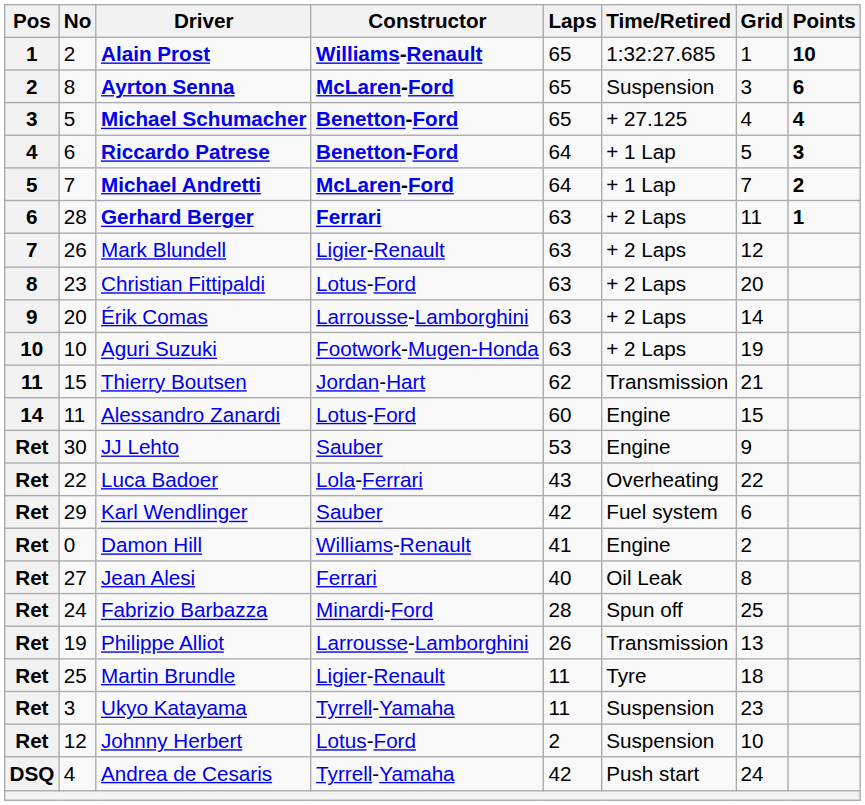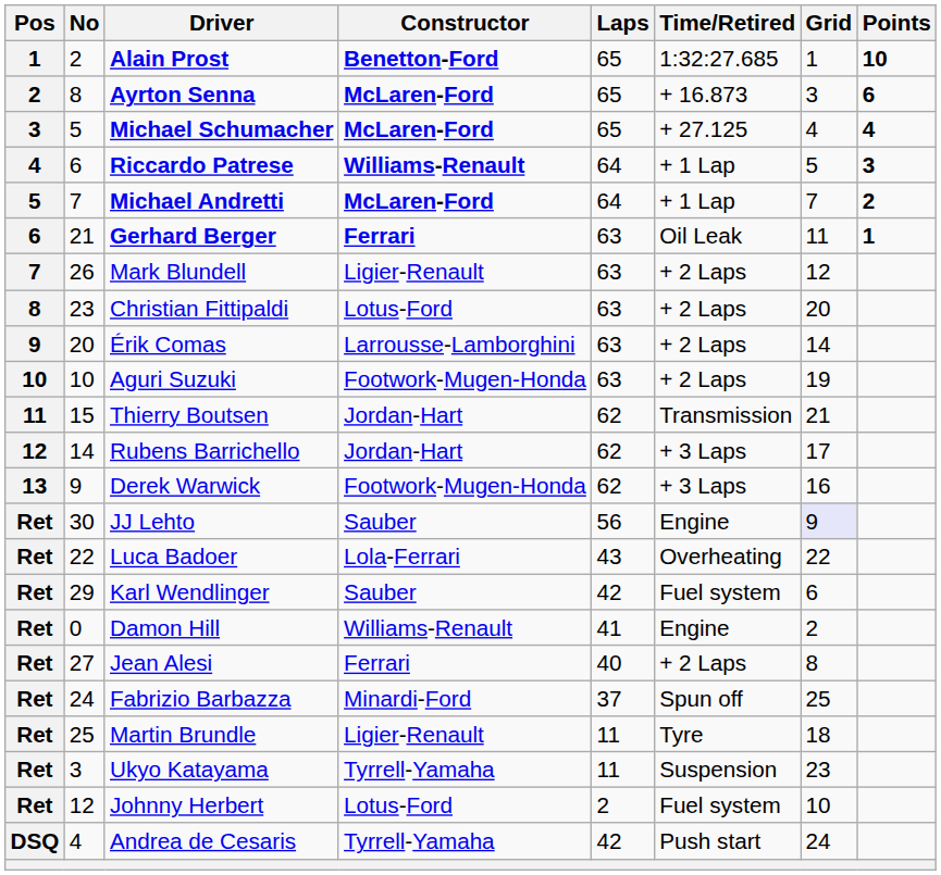 <table class="wikitable" style="font-size: 95%;">
 <tr>
 <th>Pos</th>
 <th>No</th>
 <th>Driver</th>
 <th>Constructor</th>
 <th>Laps</th>
 <th>Time/Retired</th>
 <th>Grid</th>
 <th>Points</th>
 </tr>
 <tr>
 <th>1</th>
 <td>2</td>
 <td> <strong><a href='#'>Alain Prost</a></strong></td>
-<td><strong><a href='#'>Williams</a>-<a href='#'>Renault</a></strong></td>
+<td><strong><a href='#'>Benetton</a>-<a href='#'>Ford</a></strong></td>
 <td>65</td>
 <td>1:32:27.685</td>
 <td>1</td>
 <td><strong>10</strong></td>
 </tr>
 <tr>
 <th>2</th>
 <td>8</td>
 <td> <strong><a href='#'>Ayrton Senna</a></strong></td>
 <td><strong><a href='#'>McLaren</a>-<a href='#'>Ford</a></strong></td>
 <td>65</td>
-<td>Suspension</td>
+<td>+ 16.873</td>
 <td>3</td>
 <td><strong>6</strong></td>
 </tr>
 <tr>
 <th>3</th>
 <td>5</td>
 <td> <strong><a href='#'>Michael Schumacher</a></strong></td>
-<td><strong><a href='#'>Benetton</a>-<a href='#'>Ford</a></strong></td>
+<td><strong><a href='#'>McLaren</a>-<a href='#'>Ford</a></strong></td>
 <td>65</td>
 <td>+ 27.125</td>
 <td>4</td>
 <td><strong>4</strong></td>
 </tr>
 <tr>
 <th>4</th>
 <td>6</td>
 <td> <strong><a href='#'>Riccardo Patrese</a></strong></td>
-<td><strong><a href='#'>Benetton</a>-<a href='#'>Ford</a></strong></td>
+<td><strong><a href='#'>Williams</a>-<a href='#'>Renault</a></strong></td>
 <td>64</td>
 <td>+ 1 Lap</td>
 <td>5</td>
 <td><strong>3</strong></td>
 </tr>
 <tr>
 <th>5</th>
 <td>7</td>
 <td> <strong><a href='#'>Michael Andretti</a></strong></td>
 <td><strong><a href='#'>McLaren</a>-<a href='#'>Ford</a></strong></td>
 <td>64</td>
 <td>+ 1 Lap</td>
 <td>7</td>
 <td><strong>2</strong></td>
 </tr>
 <tr>
 <th>6</th>
-<td>28</td>
+<td>21</td>
 <td> <strong><a href='#'>Gerhard Berger</a></strong></td>
 <td><strong><a href='#'>Ferrari</a></strong></td>
 <td>63</td>
-<td>+ 2 Laps</td>
+<td>Oil Leak</td>
 <td>11</td>
 <td><strong>1</strong></td>
 </tr>
 <tr>
 <th>7</th>
 <td>26</td>
 <td> <a href='#'>Mark Blundell</a></td>
 <td><a href='#'>Ligier</a>-<a href='#'>Renault</a></td>
 <td>63</td>
 <td>+ 2 Laps</td>
 <td>12</td>
 <td> </td>
 </tr>
 <tr>
 <th>8</th>
 <td>23</td>
 <td> <a href='#'>Christian Fittipaldi</a></td>
 <td><a href='#'>Lotus</a>-<a href='#'>Ford</a></td>
 <td>63</td>
 <td>+ 2 Laps</td>
 <td>20</td>
 <td> </td>
 </tr>
 <tr>
 <th>9</th>
 <td>20</td>
 <td> <a href='#'>Érik Comas</a></td>
 <td><a href='#'>Larrousse</a>-<a href='#'>Lamborghini</a></td>
 <td>63</td>
 <td>+ 2 Laps</td>
 <td>14</td>
 <td> </td>
 </tr>
 <tr>
 <th>10</th>
 <td>10</td>
 <td> <a href='#'>Aguri Suzuki</a></td>
 <td><a href='#'>Footwork</a>-<a href='#'>Mugen-Honda</a></td>
 <td>63</td>
 <td>+ 2 Laps</td>
 <td>19</td>
 <td> </td>
 </tr>
 <tr>
 <th>11</th>
 <td>15</td>
 <td> <a href='#'>Thierry Boutsen</a></td>
 <td><a href='#'>Jordan</a>-<a href='#'>Hart</a></td>
 <td>62</td>
 <td>Transmission</td>
 <td>21</td>
 <td> </td>
 </tr>
 <tr>
-<th>14</th>
-<td>11</td>
-<td> <a href='#'>Alessandro Zanardi</a></td>
-<td><a href='#'>Lotus</a>-<a href='#'>Ford</a></td>
-<td>60</td>
-<td>Engine</td>
-<td>15</td>
+<th>12</th>
+<td>14</td>
+<td> <a href='#'>Rubens Barrichello</a></td>
+<td><a href='#'>Jordan</a>-<a href='#'>Hart</a></td>
+<td>62</td>
+<td>+ 3 Laps</td>
+<td>17</td>
+<td> </td>
+</tr>
+<tr>
+<th>13</th>
+<td>9</td>
+<td> <a href='#'>Derek Warwick</a></td>
+<td><a href='#'>Footwork</a>-<a href='#'>Mugen-Honda</a></td>
+<td>62</td>
+<td>+ 3 Laps</td>
+<td>16</td>
 <td> </td>
 </tr>
 <tr>
 <th>Ret</th>
 <td>30</td>
 <td> <a href='#'>JJ Lehto</a></td>
 <td><a href='#'>Sauber</a></td>
-<td>53</td>
+<td>56</td>
 <td>Engine</td>
-<td>9</td>
+<td style="background: lavender;">9</td>
 <td> </td>
 </tr>
 <tr>
 <th>Ret</th>
 <td>22</td>
 <td> <a href='#'>Luca Badoer</a></td>
 <td><a href='#'>Lola</a>-<a href='#'>Ferrari</a></td>
 <td>43</td>
 <td>Overheating</td>
 <td>22</td>
 <td> </td>
 </tr>
 <tr>
 <th>Ret</th>
 <td>29</td>
 <td> <a href='#'>Karl Wendlinger</a></td>
 <td><a href='#'>Sauber</a></td>
 <td>42</td>
 <td>Fuel system</td>
 <td>6</td>
 <td> </td>
 </tr>
 <tr>
 <th>Ret</th>
 <td>0</td>
 <td> <a href='#'>Damon Hill</a></td>
 <td><a href='#'>Williams</a>-<a href='#'>Renault</a></td>
 <td>41</td>
 <td>Engine</td>
 <td>2</td>
 <td> </td>
 </tr>
 <tr>
 <th>Ret</th>
 <td>27</td>
 <td> <a href='#'>Jean Alesi</a></td>
 <td><a href='#'>Ferrari</a></td>
 <td>40</td>
-<td>Oil Leak</td>
+<td>+ 2 Laps</td>
 <td>8</td>
 <td> </td>
 </tr>
 <tr>
 <th>Ret</th>
 <td>24</td>
 <td> <a href='#'>Fabrizio Barbazza</a></td>
 <td><a href='#'>Minardi</a>-<a href='#'>Ford</a></td>
-<td>28</td>
+<td>37</td>
 <td>Spun off</td>
 <td>25</td>
-<td> </td>
-</tr>
-<tr>
-<th>Ret</th>
-<td>19</td>
-<td> <a href='#'>Philippe Alliot</a></td>
-<td><a href='#'>Larrousse</a>-<a href='#'>Lamborghini</a></td>
-<td>26</td>
-<td>Transmission</td>
-<td>13</td>
 <td> </td>
 </tr>
 <tr>
 <th>Ret</th>
 <td>25</td>
 <td> <a href='#'>Martin Brundle</a></td>
 <td><a href='#'>Ligier</a>-<a href='#'>Renault</a></td>
 <td>11</td>
 <td>Tyre</td>
 <td>18</td>
 <td> </td>
 </tr>
 <tr>
 <th>Ret</th>
 <td>3</td>
 <td> <a href='#'>Ukyo Katayama</a></td>
 <td><a href='#'>Tyrrell</a>-<a href='#'>Yamaha</a></td>
 <td>11</td>
 <td>Suspension</td>
 <td>23</td>
 <td> </td>
 </tr>
 <tr>
 <th>Ret</th>
 <td>12</td>
 <td> <a href='#'>Johnny Herbert</a></td>
 <td><a href='#'>Lotus</a>-<a href='#'>Ford</a></td>
 <td>2</td>
-<td>Suspension</td>
+<td>Fuel system</td>
 <td>10</td>
 <td> </td>
 </tr>
 <tr>
 <th>DSQ</th>
 <td>4</td>
 <td> <a href='#'>Andrea de Cesaris</a></td>
 <td><a href='#'>Tyrrell</a>-<a href='#'>Yamaha</a></td>
 <td>42</td>
 <td>Push start</td>
 <td>24</td>
 <td> </td>
 </tr>
 <tr>
 <th colspan="8"></th>
 </tr>
 </table>
